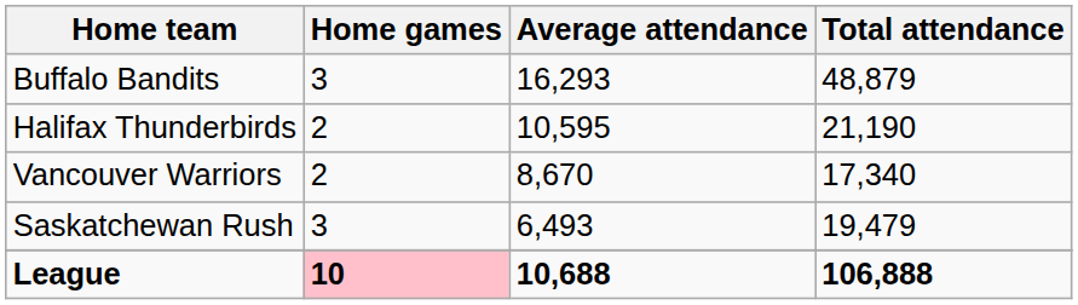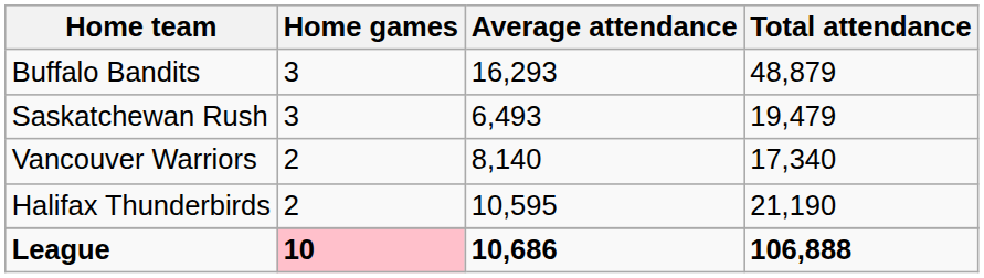 <table class="wikitable sortable">
 <tr>
 <th>Home team</th>
 <th>Home games</th>
 <th>Average attendance</th>
 <th>Total attendance</th>
 </tr>
 <tr>
 <td>Buffalo Bandits</td>
 <td>3</td>
 <td>16,293</td>
 <td>48,879</td>
 </tr>
 <tr>
+<td>Saskatchewan Rush</td>
+<td>3</td>
+<td>6,493</td>
+<td>19,479</td>
+</tr>
+<tr>
+<td>Vancouver Warriors</td>
+<td>2</td>
+<td>8,140</td>
+<td>17,340</td>
+</tr>
+<tr>
 <td>Halifax Thunderbirds</td>
 <td>2</td>
 <td>10,595</td>
 <td>21,190</td>
 </tr>
 <tr>
-<td>Vancouver Warriors</td>
-<td>2</td>
-<td>8,670</td>
-<td>17,340</td>
-</tr>
-<tr>
-<td>Saskatchewan Rush</td>
-<td>3</td>
-<td>6,493</td>
-<td>19,479</td>
-</tr>
-<tr>
 </tr>
 <tr class="sortbottom">
 <td><strong>League</strong></td>
 <td style="background: pink;"><strong>10</strong></td>
-<td><strong>10,688</strong></td>
+<td><strong>10,686</strong></td>
 <td><strong>106,888</strong></td>
 </tr>
 </table>
